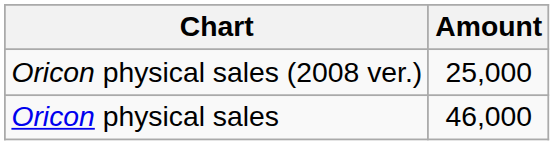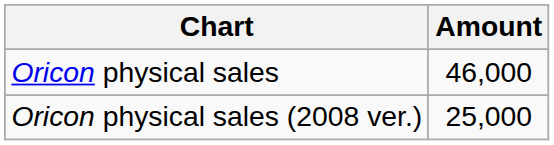 <table class="wikitable">
 <tr>
 <th>Chart</th>
 <th>Amount</th>
 </tr>
 <tr>
+<td><em><a href='#'>Oricon</a></em> physical sales</td>
+<td align="center">46,000</td>
+</tr>
+<tr>
 <td><em>Oricon</em> physical sales (2008 ver.)</td>
 <td align="center">25,000</td>
 </tr>
-<tr>
-<td><em><a href='#'>Oricon</a></em> physical sales</td>
-<td align="center">46,000</td>
-</tr>
 </table>
